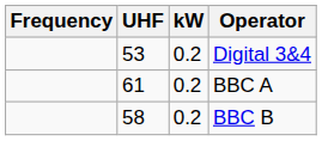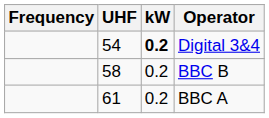 <table class="wikitable sortable">
 <tr>
 <th>Frequency</th>
 <th>UHF</th>
 <th>kW</th>
 <th>Operator</th>
 </tr>
 <tr>
 <td></td>
-<td>53</td>
+<td>54</td>
+<td><strong>0.2</strong></td>
+<td><a href='#'>Digital 3&4</a></td>
+</tr>
+<tr>
+<td></td>
+<td>58</td>
 <td>0.2</td>
-<td><a href='#'>Digital 3&4</a></td>
+<td><a href='#'>BBC</a> B</td>
 </tr>
 <tr>
 <td></td>
 <td>61</td>
 <td>0.2</td>
 <td>BBC A</td>
 </tr>
-<tr>
-<td></td>
-<td>58</td>
-<td>0.2</td>
-<td><a href='#'>BBC</a> B</td>
-</tr>
 </table>
